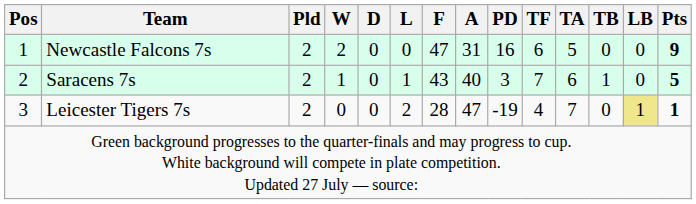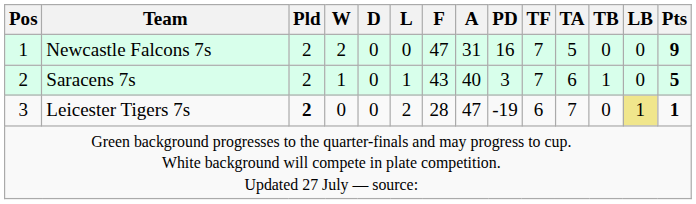 <table class="wikitable" style="text-align: center;">
 <tr>
 <th width="20">Pos</th>
 <th width="200">Team</th>
 <th width="20">Pld</th>
 <th width="20">W</th>
 <th width="20">D</th>
 <th width="20">L</th>
 <th width="20">F</th>
 <th width="20">A</th>
 <th width="20">PD</th>
 <th width="20">TF</th>
 <th width="20">TA</th>
 <th width="20">TB</th>
 <th width="20">LB</th>
 <th width="20">Pts</th>
 </tr>
 <tr bgcolor=#d8ffeb>
 <td>1</td>
 <td align=left>Newcastle Falcons 7s</td>
 <td>2</td>
 <td>2</td>
 <td>0</td>
 <td>0</td>
 <td>47</td>
 <td>31</td>
 <td>16</td>
-<td>6</td>
+<td>7</td>
 <td>5</td>
 <td>0</td>
 <td>0</td>
 <td><strong>9</strong></td>
 </tr>
 <tr bgcolor=#d8ffeb>
 <td>2</td>
 <td align=left>Saracens 7s</td>
 <td>2</td>
 <td>1</td>
 <td>0</td>
 <td>1</td>
 <td>43</td>
 <td>40</td>
 <td>3</td>
 <td>7</td>
 <td>6</td>
 <td>1</td>
 <td>0</td>
 <td><strong>5</strong></td>
 </tr>
 <tr>
 <td>3</td>
 <td align=left>Leicester Tigers 7s</td>
-<td>2</td>
+<td><strong>2</strong></td>
 <td>0</td>
 <td>0</td>
 <td>2</td>
 <td>28</td>
 <td>47</td>
 <td>-19</td>
-<td>4</td>
+<td>6</td>
 <td>7</td>
 <td>0</td>
 <td style="background: khaki;">1</td>
 <td><strong>1</strong></td>
 </tr>
 <tr align=center>
 <td colspan="13" style="border:0px"><small>Green background progresses to the quarter-finals and may progress to cup.<br>White background will compete in plate competition.<br>Updated 27 July — source: </small></td>
 </tr>
 </table>
